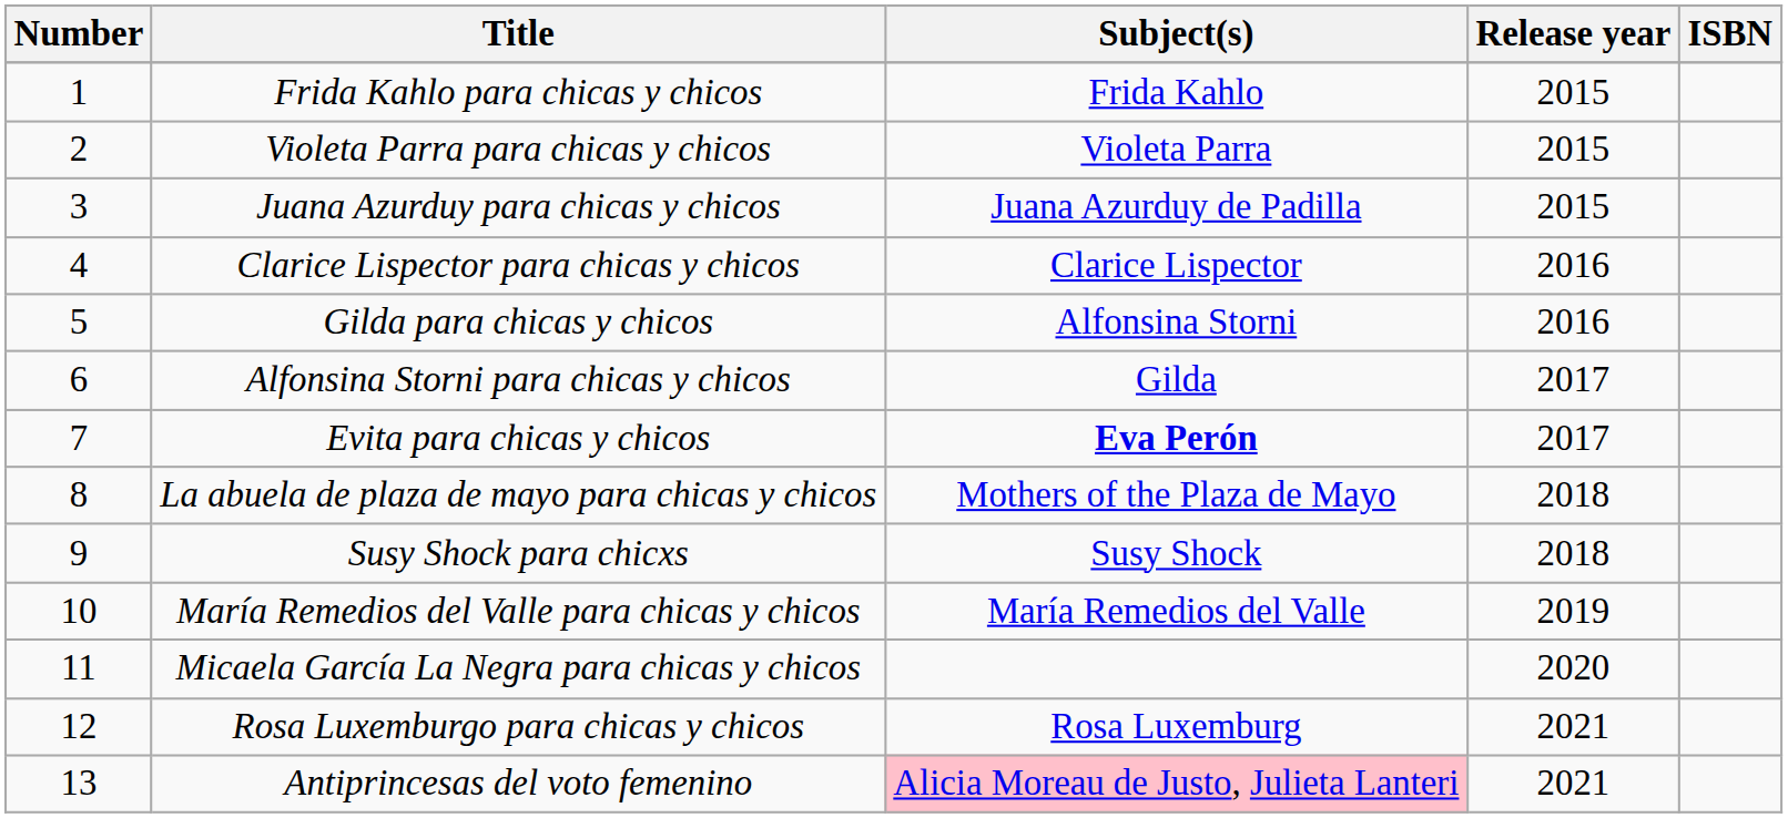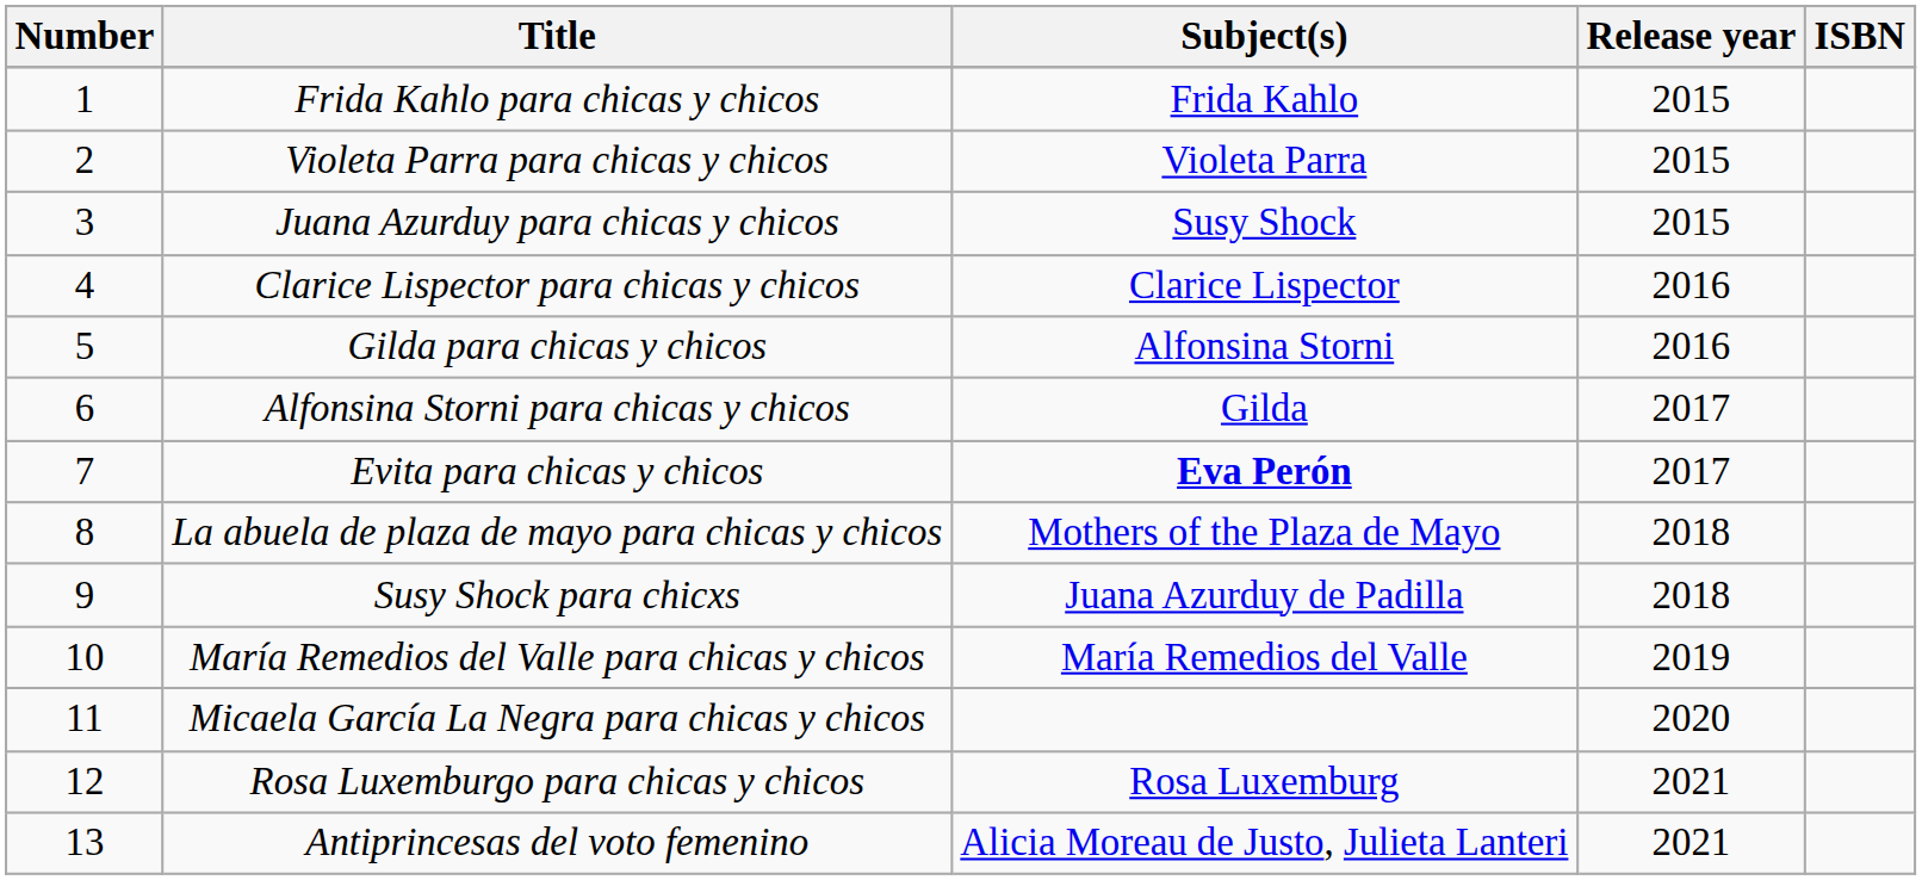 <table class="wikitable sortable" style="text-align: center;">
 <tr>
 <th scope="col">Number</th>
 <th scope="col">Title</th>
 <th class="unsortable" scope="col">Subject(s)</th>
 <th scope="col">Release year</th>
 <th scope="col">ISBN</th>
 </tr>
 <tr>
 </tr>
 <tr>
 <td>1</td>
 <td><em>Frida Kahlo para chicas y chicos</em></td>
 <td><a href='#'>Frida Kahlo</a></td>
 <td>2015</td>
 <td></td>
 </tr>
 <tr>
 <td>2</td>
 <td><em>Violeta Parra para chicas y chicos</em></td>
 <td><a href='#'>Violeta Parra</a></td>
 <td>2015</td>
 <td></td>
 </tr>
 <tr>
 <td>3</td>
 <td><em>Juana Azurduy para chicas y chicos</em></td>
-<td><a href='#'>Juana Azurduy de Padilla</a></td>
+<td><a href='#'>Susy Shock</a></td>
 <td>2015</td>
 <td></td>
 </tr>
 <tr>
 <td>4</td>
 <td><em>Clarice Lispector para chicas y chicos</em></td>
 <td><a href='#'>Clarice Lispector</a></td>
 <td>2016</td>
 <td></td>
 </tr>
 <tr>
 <td>5</td>
 <td><em>Gilda para chicas y chicos</em></td>
 <td><a href='#'>Alfonsina Storni</a></td>
 <td>2016</td>
 <td></td>
 </tr>
 <tr>
 <td>6</td>
 <td><em>Alfonsina Storni para chicas y chicos</em></td>
 <td><a href='#'>Gilda</a></td>
 <td>2017</td>
 <td></td>
 </tr>
 <tr>
 <td>7</td>
 <td><em>Evita para chicas y chicos</em></td>
 <td><strong><a href='#'>Eva Perón</a></strong></td>
 <td>2017</td>
 <td></td>
 </tr>
 <tr>
 <td>8</td>
 <td><em>La abuela de plaza de mayo para chicas y chicos</em></td>
 <td><a href='#'>Mothers of the Plaza de Mayo</a></td>
 <td>2018</td>
 <td></td>
 </tr>
 <tr>
 <td>9</td>
 <td><em>Susy Shock para chicxs</em></td>
-<td><a href='#'>Susy Shock</a></td>
+<td><a href='#'>Juana Azurduy de Padilla</a></td>
 <td>2018</td>
 <td></td>
 </tr>
 <tr>
 <td>10</td>
 <td><em>María Remedios del Valle para chicas y chicos</em></td>
 <td><a href='#'>María Remedios del Valle</a></td>
 <td>2019</td>
 <td></td>
 </tr>
 <tr>
 <td>11</td>
 <td><em>Micaela García La Negra para chicas y chicos</em></td>
 <td></td>
 <td>2020</td>
 <td></td>
 </tr>
 <tr>
 <td>12</td>
 <td><em>Rosa Luxemburgo para chicas y chicos</em></td>
 <td><a href='#'>Rosa Luxemburg</a></td>
 <td>2021</td>
 <td></td>
 </tr>
 <tr>
 <td>13</td>
 <td><em>Antiprincesas del voto femenino</em></td>
-<td style="background: pink;"><a href='#'>Alicia Moreau de Justo</a>, <a href='#'>Julieta Lanteri</a></td>
+<td><a href='#'>Alicia Moreau de Justo</a>, <a href='#'>Julieta Lanteri</a></td>
 <td>2021</td>
 <td></td>
 </tr>
 </table>
